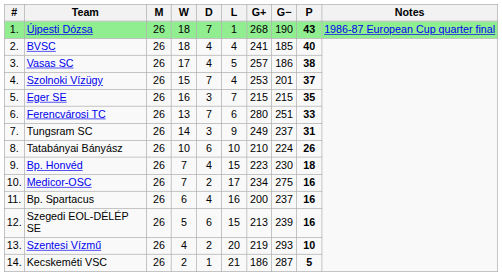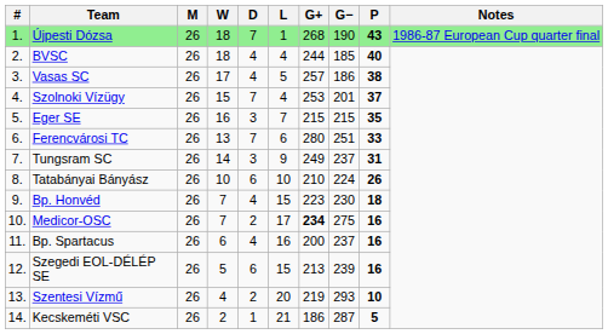 <table class="wikitable" style="text-align: center;">
 <tr>
 <th width="15">#</th>
 <th width="175">Team</th>
 <th width="30">M</th>
 <th width="30">W</th>
 <th width="30">D</th>
 <th width="30">L</th>
 <th width="30">G+</th>
 <th width="30">G−</th>
 <th width="30">P</th>
 <th>Notes</th>
 </tr>
 <tr style="background: #90EE90;">
 <td>1.</td>
 <td align="left"><a href='#'>Újpesti Dózsa</a></td>
 <td>26</td>
 <td>18</td>
 <td>7</td>
 <td>1</td>
 <td>268</td>
 <td>190</td>
 <td><strong>43</strong></td>
 <td><a href='#'>1986-87 European Cup quarter final</a></td>
 </tr>
 <tr>
 <td>2.</td>
 <td align="left"><a href='#'>BVSC</a></td>
 <td>26</td>
 <td>18</td>
 <td>4</td>
 <td>4</td>
-<td>241</td>
+<td>244</td>
 <td>185</td>
 <td><strong>40</strong></td>
 </tr>
 <tr>
 <td>3.</td>
 <td align="left"><a href='#'>Vasas SC</a></td>
 <td>26</td>
 <td>17</td>
 <td>4</td>
 <td>5</td>
 <td>257</td>
 <td>186</td>
 <td><strong>38</strong></td>
 </tr>
 <tr>
 <td>4.</td>
 <td align="left"><a href='#'>Szolnoki Vízügy</a></td>
 <td>26</td>
 <td>15</td>
 <td>7</td>
 <td>4</td>
 <td>253</td>
 <td>201</td>
 <td><strong>37</strong></td>
 </tr>
 <tr>
 <td>5.</td>
 <td align="left"><a href='#'>Eger SE</a></td>
 <td>26</td>
 <td>16</td>
 <td>3</td>
 <td>7</td>
 <td>215</td>
 <td>215</td>
 <td><strong>35</strong></td>
 </tr>
 <tr>
 <td>6.</td>
 <td align="left"><a href='#'>Ferencvárosi TC</a></td>
 <td>26</td>
 <td>13</td>
 <td>7</td>
 <td>6</td>
 <td>280</td>
 <td>251</td>
 <td><strong>33</strong></td>
 </tr>
 <tr>
 <td>7.</td>
 <td align="left">Tungsram SC</td>
 <td>26</td>
 <td>14</td>
 <td>3</td>
 <td>9</td>
 <td>249</td>
 <td>237</td>
 <td><strong>31</strong></td>
 </tr>
 <tr>
 <td>8.</td>
 <td align="left">Tatabányai Bányász</td>
 <td>26</td>
 <td>10</td>
 <td>6</td>
 <td>10</td>
 <td>210</td>
 <td>224</td>
 <td><strong>26</strong></td>
 </tr>
 <tr>
 <td>9.</td>
 <td align="left"><a href='#'>Bp. Honvéd</a></td>
 <td>26</td>
 <td>7</td>
 <td>4</td>
 <td>15</td>
 <td>223</td>
 <td>230</td>
 <td><strong>18</strong></td>
 </tr>
 <tr>
 <td>10.</td>
 <td align="left"><a href='#'>Medicor-OSC</a></td>
 <td>26</td>
 <td>7</td>
 <td>2</td>
 <td>17</td>
-<td>234</td>
+<td><strong>234</strong></td>
 <td>275</td>
 <td><strong>16</strong></td>
 </tr>
 <tr>
 <td>11.</td>
 <td align="left">Bp. Spartacus</td>
 <td>26</td>
 <td>6</td>
 <td>4</td>
 <td>16</td>
 <td>200</td>
 <td>237</td>
 <td><strong>16</strong></td>
 </tr>
 <tr>
 <td>12.</td>
 <td align="left">Szegedi EOL-DÉLÉP SE</td>
 <td>26</td>
 <td>5</td>
 <td>6</td>
 <td>15</td>
 <td>213</td>
 <td>239</td>
 <td><strong>16</strong></td>
 </tr>
 <tr>
 <td>13.</td>
 <td align="left"><a href='#'>Szentesi Vízmű</a></td>
 <td>26</td>
 <td>4</td>
 <td>2</td>
 <td>20</td>
 <td>219</td>
 <td>293</td>
 <td><strong>10</strong></td>
 </tr>
 <tr>
 <td>14.</td>
 <td align="left">Kecskeméti VSC</td>
 <td>26</td>
 <td>2</td>
 <td>1</td>
 <td>21</td>
 <td>186</td>
 <td>287</td>
 <td><strong>5</strong></td>
 </tr>
 </table>
